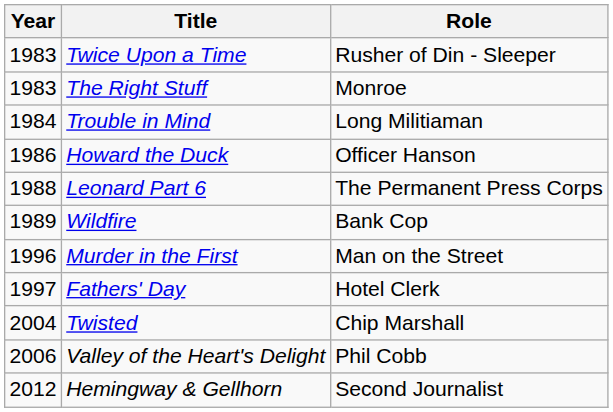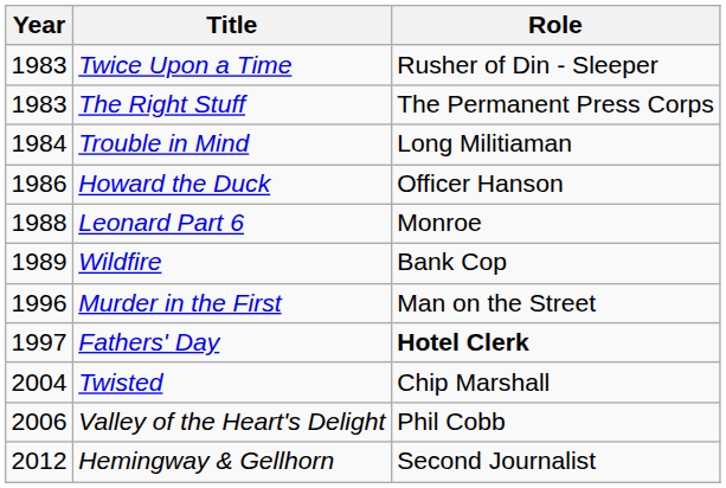 <table class="wikitable">
 <tr>
 <th>Year</th>
 <th>Title</th>
 <th>Role</th>
 </tr>
 <tr>
 <td>1983</td>
 <td><em><a href='#'>Twice Upon a Time</a></em></td>
 <td>Rusher of Din - Sleeper</td>
 </tr>
 <tr>
 <td>1983</td>
 <td><em><a href='#'>The Right Stuff</a></em></td>
-<td>Monroe</td>
+<td>The Permanent Press Corps</td>
 </tr>
 <tr>
 <td>1984</td>
 <td><em><a href='#'>Trouble in Mind</a></em></td>
 <td>Long Militiaman</td>
 </tr>
 <tr>
 <td>1986</td>
 <td><em><a href='#'>Howard the Duck</a></em></td>
 <td>Officer Hanson</td>
 </tr>
 <tr>
 <td>1988</td>
 <td><em><a href='#'>Leonard Part 6</a></em></td>
-<td>The Permanent Press Corps</td>
+<td>Monroe</td>
 </tr>
 <tr>
 <td>1989</td>
 <td><em><a href='#'>Wildfire</a></em></td>
 <td>Bank Cop</td>
 </tr>
 <tr>
 <td>1996</td>
 <td><em><a href='#'>Murder in the First</a></em></td>
 <td>Man on the Street</td>
 </tr>
 <tr>
 <td>1997</td>
 <td><em><a href='#'>Fathers' Day</a></em></td>
-<td>Hotel Clerk</td>
+<td><strong>Hotel Clerk</strong></td>
 </tr>
 <tr>
 <td>2004</td>
 <td><em><a href='#'>Twisted</a></em></td>
 <td>Chip Marshall</td>
 </tr>
 <tr>
 <td>2006</td>
 <td><em>Valley of the Heart's Delight</em></td>
 <td>Phil Cobb</td>
 </tr>
 <tr>
 <td>2012</td>
 <td><em>Hemingway & Gellhorn</em></td>
 <td>Second Journalist</td>
 </tr>
 </table>
